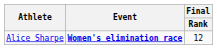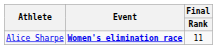 <table class="wikitable" style="font-size:90%">
 <tr>
 <th rowspan=2>Athlete</th>
 <th rowspan=2>Event</th>
 <th>Final</th>
 </tr>
 <tr>
 <th>Rank</th>
 </tr>
 <tr align=center>
 <td align=left><a href='#'>Alice Sharpe</a></td>
 <td align=left><strong><a href='#'>Women's elimination race</a></strong></td>
-<td>12</td>
+<td>11</td>
 </tr>
 </table>
